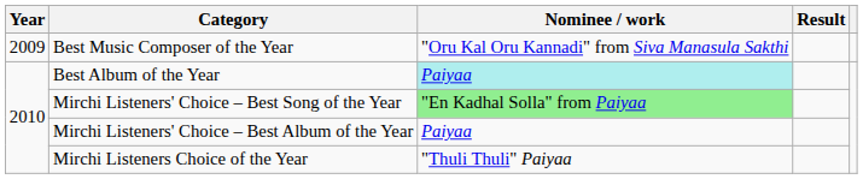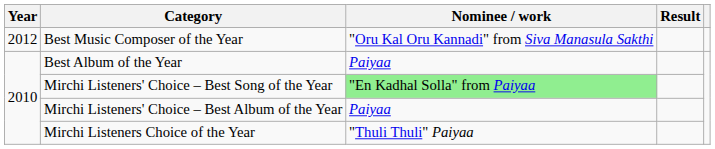 <table class="wikitable">
 <tr>
 <th>Year</th>
 <th>Category</th>
 <th>Nominee / work</th>
 <th>Result</th>
 <th></th>
 </tr>
 <tr>
-<td>2009</td>
+<td>2012</td>
 <td>Best Music Composer of the Year</td>
 <td>"<a href='#'>Oru Kal Oru Kannadi</a>" from <em><a href='#'>Siva Manasula Sakthi</a></em></td>
 <td></td>
 <td></td>
 </tr>
 <tr>
 <td rowspan="4">2010</td>
 <td>Best Album of the Year</td>
-<td style="background: paleturquoise;"><em><a href='#'>Paiyaa</a></em></td>
+<td><em><a href='#'>Paiyaa</a></em></td>
 <td></td>
 <td rowspan="4"></td>
 </tr>
 <tr>
 <td>Mirchi Listeners' Choice – Best Song of the Year</td>
 <td style="background: lightgreen;">"En Kadhal Solla" from <em><a href='#'>Paiyaa</a></em></td>
 <td></td>
 </tr>
 <tr>
 <td>Mirchi Listeners' Choice – Best Album of the Year</td>
 <td><em><a href='#'>Paiyaa</a></em></td>
 <td></td>
 </tr>
 <tr>
 <td>Mirchi Listeners Choice of the Year</td>
 <td>"<a href='#'>Thuli Thuli</a>" <em>Paiyaa</em></td>
 <td></td>
 </tr>
 </table>
